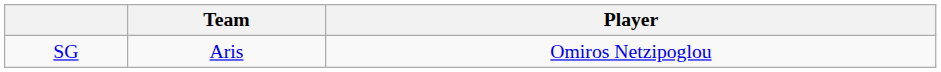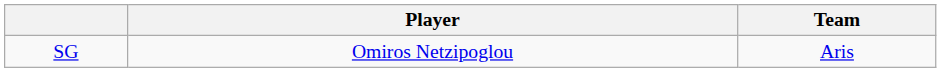 <table class="wikitable" style="text-align: center;" width="60%">
 <tr>
 <th style="text-align:center;"></th>
+<th style="text-align:center;">Player</th>
 <th style="text-align:center;">Team</th>
-<th style="text-align:center;">Player</th>
 </tr>
 <tr>
 <td style="text-align:center;"><a href='#'>SG</a></td>
+<td> <a href='#'>Omiros Netzipoglou</a></td>
 <td><a href='#'>Aris</a></td>
-<td> <a href='#'>Omiros Netzipoglou</a></td>
 </tr>
 </table>
